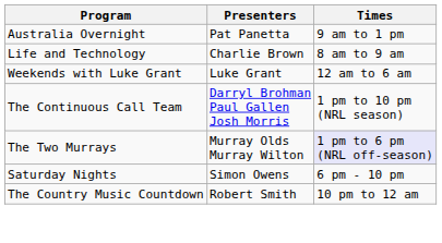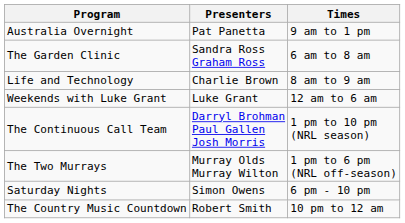 <table class="wikitable">
 <tr>
 <th>Program</th>
 <th>Presenters</th>
 <th>Times</th>
 </tr>
 <tr>
 <td>Australia Overnight</td>
 <td>Pat Panetta</td>
 <td>9 am to 1 pm</td>
+</tr>
+<tr>
+<td>The Garden Clinic</td>
+<td>Sandra Ross <br><a href='#'>Graham Ross</a></td>
+<td>6 am to 8 am</td>
 </tr>
 <tr>
 <td>Life and Technology</td>
 <td>Charlie Brown</td>
 <td>8 am to 9 am</td>
 </tr>
 <tr>
 <td>Weekends with Luke Grant</td>
 <td>Luke Grant</td>
 <td>12 am to 6 am</td>
 </tr>
 <tr>
 <td>The Continuous Call Team</td>
 <td><a href='#'>Darryl Brohman</a> <br><a href='#'>Paul Gallen</a> <br><a href='#'>Josh Morris</a></td>
 <td>1 pm to 10 pm <br>(NRL season)</td>
 </tr>
 <tr>
 <td>The Two Murrays</td>
 <td>Murray Olds<br>Murray Wilton</td>
-<td style="background: lavender;">1 pm to 6 pm <br>(NRL off-season)</td>
+<td>1 pm to 6 pm <br>(NRL off-season)</td>
 </tr>
 <tr>
 <td>Saturday Nights</td>
 <td>Simon Owens</td>
 <td>6 pm - 10 pm</td>
 </tr>
 <tr>
 <td>The Country Music Countdown</td>
 <td>Robert Smith</td>
 <td>10 pm to 12 am</td>
 </tr>
 </table>
